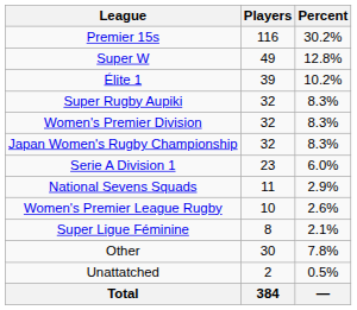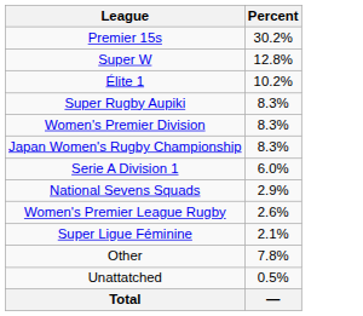 <table class="wikitable sortable" style="text-align:center">
 <tr>
 <th>League</th>
-<th>Players</th>
 <th>Percent</th>
 </tr>
 <tr>
 <td><a href='#'>Premier 15s</a> </td>
-<td>116</td>
 <td>30.2%</td>
 </tr>
 <tr>
 <td><a href='#'>Super W</a> </td>
-<td>49</td>
 <td>12.8%</td>
 </tr>
 <tr>
 <td><a href='#'>Élite 1</a> </td>
-<td>39</td>
 <td>10.2%</td>
 </tr>
 <tr>
 <td><a href='#'>Super Rugby Aupiki</a> </td>
-<td>32</td>
 <td>8.3%</td>
 </tr>
 <tr>
 <td><a href='#'>Women's Premier Division</a> </td>
-<td>32</td>
 <td>8.3%</td>
 </tr>
 <tr>
 <td><a href='#'>Japan Women's Rugby Championship</a> </td>
-<td>32</td>
 <td>8.3%</td>
 </tr>
 <tr>
 <td><a href='#'>Serie A Division 1</a> </td>
-<td>23</td>
 <td>6.0%</td>
 </tr>
 <tr>
 <td><a href='#'>National Sevens Squads</a> </td>
-<td>11</td>
 <td>2.9%</td>
 </tr>
 <tr>
 <td><a href='#'>Women's Premier League Rugby</a> </td>
-<td>10</td>
 <td>2.6%</td>
 </tr>
 <tr>
 <td><a href='#'>Super Ligue Féminine</a> </td>
-<td>8</td>
 <td>2.1%</td>
 </tr>
 <tr>
 <td>Other</td>
-<td>30</td>
 <td>7.8%</td>
 </tr>
 <tr>
 <td>Unattatched</td>
-<td>2</td>
 <td>0.5%</td>
 </tr>
 <tr>
 <th>Total</th>
-<th>384</th>
 <th>—</th>
 </tr>
 </table>
